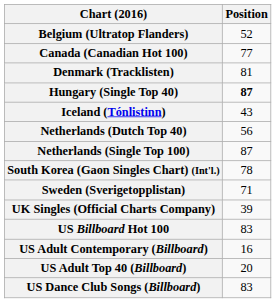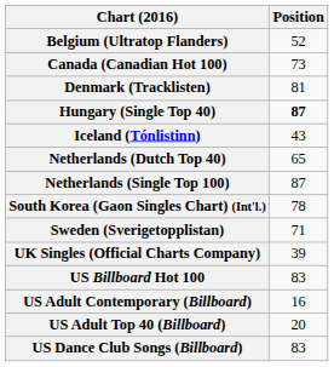 <table class="wikitable sortable plainrowheaders" style="text-align:center">
 <tr>
 <th scope="col">Chart (2016)</th>
 <th scope="col">Position</th>
 </tr>
 <tr>
 <th scope="row">Belgium (Ultratop Flanders)</th>
 <td>52</td>
 </tr>
 <tr>
 <th scope="row">Canada (Canadian Hot 100)</th>
-<td>77</td>
+<td>73</td>
 </tr>
 <tr>
 <th scope="row">Denmark (Tracklisten)</th>
 <td>81</td>
 </tr>
 <tr>
 <th scope="row">Hungary (Single Top 40)</th>
 <td><strong>87</strong></td>
 </tr>
 <tr>
 <th scope="row">Iceland (<a href='#'>Tónlistinn</a>)</th>
 <td>43</td>
 </tr>
 <tr>
 <th scope="row">Netherlands (Dutch Top 40)</th>
-<td>56</td>
+<td>65</td>
 </tr>
 <tr>
 <th scope="row">Netherlands (Single Top 100)</th>
 <td>87</td>
 </tr>
 <tr>
 <th scope="row">South Korea (Gaon Singles Chart) <small>(Int'l.)</small></th>
 <td style="text-align:center;">78</td>
 </tr>
 <tr>
 <th scope="row">Sweden (Sverigetopplistan)</th>
 <td>71</td>
 </tr>
 <tr>
 <th scope="row">UK Singles (Official Charts Company)</th>
 <td>39</td>
 </tr>
 <tr>
 <th scope="row">US <em>Billboard</em> Hot 100</th>
 <td>83</td>
 </tr>
 <tr>
 <th scope="row">US Adult Contemporary (<em>Billboard</em>)</th>
 <td>16</td>
 </tr>
 <tr>
 <th scope="row">US Adult Top 40 (<em>Billboard</em>)</th>
 <td>20</td>
 </tr>
 <tr>
 <th scope="row">US Dance Club Songs (<em>Billboard</em>)</th>
 <td>83</td>
 </tr>
 </table>
